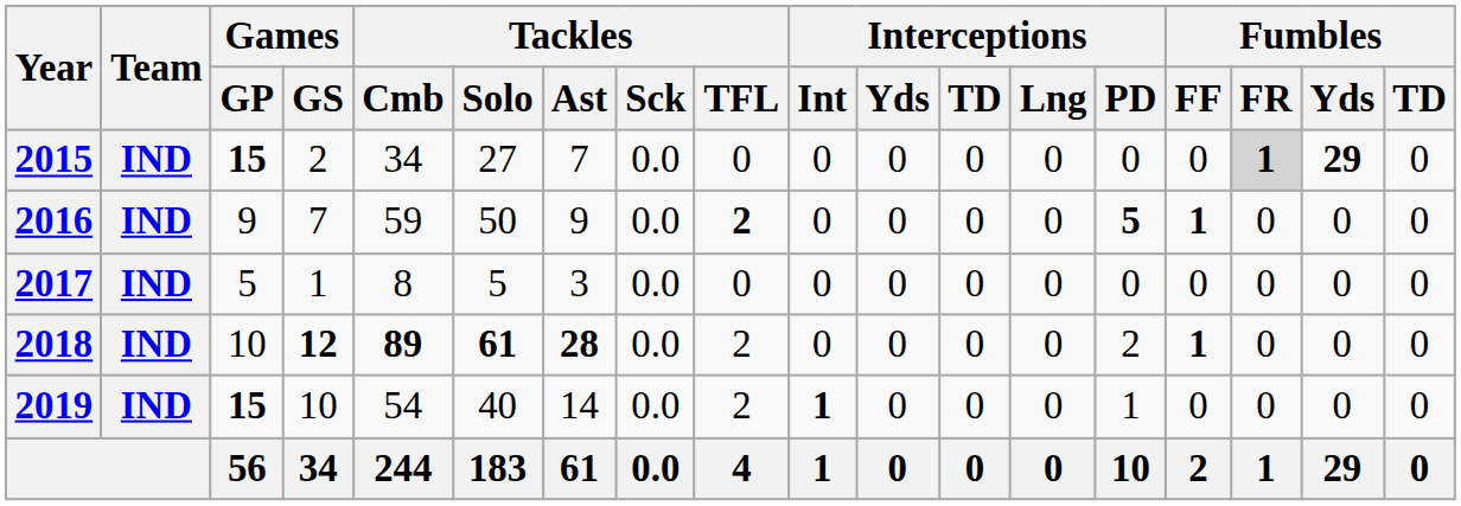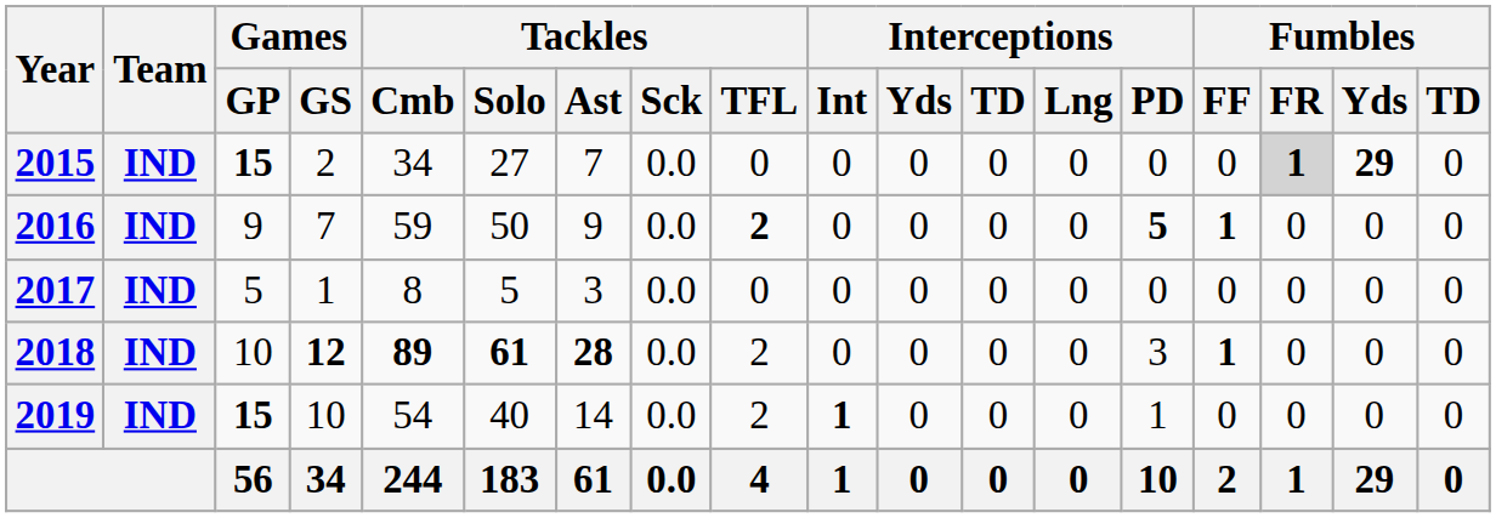 <table class="wikitable" style="text-align:center">
 <tr>
 <th rowspan="2">Year</th>
 <th rowspan="2">Team</th>
 <th colspan="2">Games</th>
 <th colspan="5">Tackles</th>
 <th colspan="5">Interceptions</th>
 <th colspan="4">Fumbles</th>
 </tr>
 <tr>
 <th>GP</th>
 <th>GS</th>
 <th>Cmb</th>
 <th>Solo</th>
 <th>Ast</th>
 <th>Sck</th>
 <th>TFL</th>
 <th>Int</th>
 <th>Yds</th>
 <th>TD</th>
 <th>Lng</th>
 <th>PD</th>
 <th>FF</th>
 <th>FR</th>
 <th>Yds</th>
 <th>TD</th>
 </tr>
 <tr>
 <th><a href='#'>2015</a></th>
 <th><a href='#'>IND</a></th>
 <td><strong>15</strong></td>
 <td>2</td>
 <td>34</td>
 <td>27</td>
 <td>7</td>
 <td>0.0</td>
 <td>0</td>
 <td>0</td>
 <td>0</td>
 <td>0</td>
 <td>0</td>
 <td>0</td>
 <td>0</td>
 <td style="background: lightgrey;"><strong>1</strong></td>
 <td><strong>29</strong></td>
 <td>0</td>
 </tr>
 <tr>
 <th><a href='#'>2016</a></th>
 <th><a href='#'>IND</a></th>
 <td>9</td>
 <td>7</td>
 <td>59</td>
 <td>50</td>
 <td>9</td>
 <td>0.0</td>
 <td><strong>2</strong></td>
 <td>0</td>
 <td>0</td>
 <td>0</td>
 <td>0</td>
 <td><strong>5</strong></td>
 <td><strong>1</strong></td>
 <td>0</td>
 <td>0</td>
 <td>0</td>
 </tr>
 <tr>
 <th><a href='#'>2017</a></th>
 <th><a href='#'>IND</a></th>
 <td>5</td>
 <td>1</td>
 <td>8</td>
 <td>5</td>
 <td>3</td>
 <td>0.0</td>
 <td>0</td>
 <td>0</td>
 <td>0</td>
 <td>0</td>
 <td>0</td>
 <td>0</td>
 <td>0</td>
 <td>0</td>
 <td>0</td>
 <td>0</td>
 </tr>
 <tr>
 <th><a href='#'>2018</a></th>
 <th><a href='#'>IND</a></th>
 <td>10</td>
 <td><strong>12</strong></td>
 <td><strong>89</strong></td>
 <td><strong>61</strong></td>
 <td><strong>28</strong></td>
 <td>0.0</td>
 <td>2</td>
 <td>0</td>
 <td>0</td>
 <td>0</td>
 <td>0</td>
-<td>2</td>
+<td>3</td>
 <td><strong>1</strong></td>
 <td>0</td>
 <td>0</td>
 <td>0</td>
 </tr>
 <tr>
 <th><a href='#'>2019</a></th>
 <th><a href='#'>IND</a></th>
 <td><strong>15</strong></td>
 <td>10</td>
 <td>54</td>
 <td>40</td>
 <td>14</td>
 <td>0.0</td>
 <td>2</td>
 <td><strong>1</strong></td>
 <td>0</td>
 <td>0</td>
 <td>0</td>
 <td>1</td>
 <td>0</td>
 <td>0</td>
 <td>0</td>
 <td>0</td>
 </tr>
 <tr>
 <th colspan="2"></th>
 <th>56</th>
 <th>34</th>
 <th>244</th>
 <th>183</th>
 <th>61</th>
 <th>0.0</th>
 <th>4</th>
 <th>1</th>
 <th>0</th>
 <th>0</th>
 <th>0</th>
 <th>10</th>
 <th>2</th>
 <th>1</th>
 <th>29</th>
 <th>0</th>
 </tr>
 </table>
